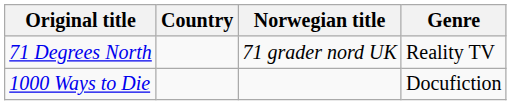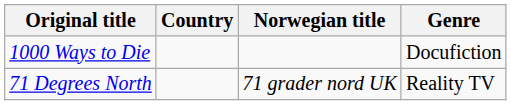 <table class="wikitable">
 <tr>
 <th>Original title</th>
 <th>Country</th>
 <th>Norwegian title</th>
 <th>Genre</th>
 </tr>
 <tr>
+<td><em><a href='#'>1000 Ways to Die</a></em></td>
+<td></td>
+<td></td>
+<td>Docufiction</td>
+</tr>
+<tr>
 <td><em><a href='#'>71 Degrees North</a></em></td>
 <td></td>
 <td><em>71 grader nord UK</em></td>
 <td>Reality TV</td>
 </tr>
-<tr>
-<td><em><a href='#'>1000 Ways to Die</a></em></td>
-<td></td>
-<td></td>
-<td>Docufiction</td>
-</tr>
 </table>
